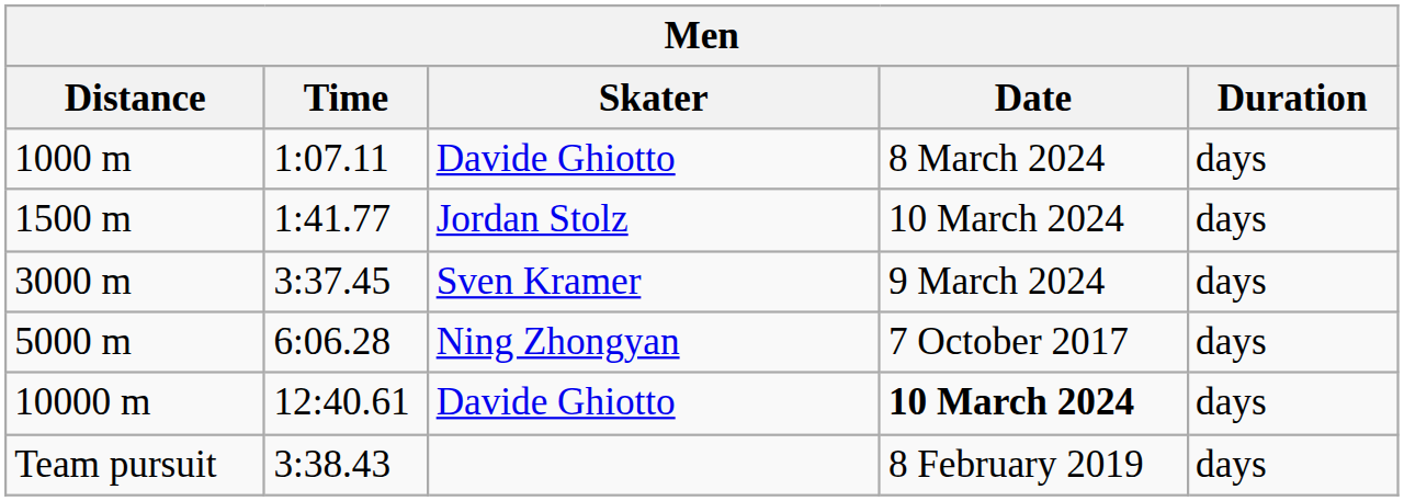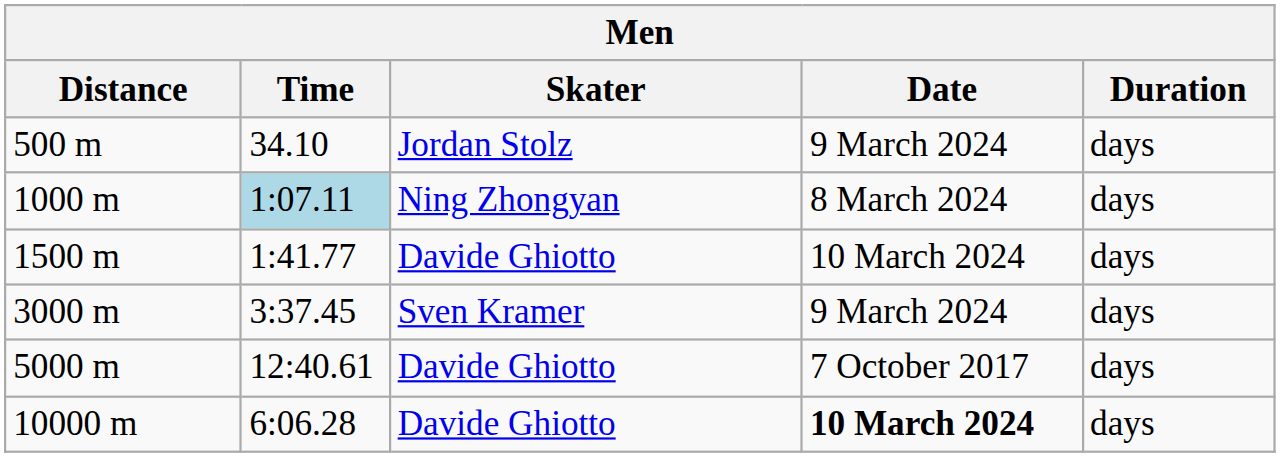 <table class="wikitable">
 <tr>
 <th colspan="5">Men</th>
 </tr>
 <tr>
 <th style="width:100px">Distance</th>
 <th style="width:60px">Time</th>
 <th style="width:180px">Skater</th>
 <th style="width:120px">Date</th>
 <th style="width:80px">Duration</th>
 </tr>
 <tr>
+<td>500 m</td>
+<td>34.10</td>
+<td> <a href='#'>Jordan Stolz</a></td>
+<td>9 March 2024</td>
+<td> days</td>
+</tr>
+<tr>
 <td>1000 m</td>
-<td>1:07.11</td>
-<td> <a href='#'>Davide Ghiotto</a></td>
+<td style="background: lightblue;">1:07.11</td>
+<td> <a href='#'>Ning Zhongyan</a></td>
 <td>8 March 2024</td>
 <td> days</td>
 </tr>
 <tr>
 <td>1500 m</td>
 <td>1:41.77</td>
-<td> <a href='#'>Jordan Stolz</a></td>
+<td> <a href='#'>Davide Ghiotto</a></td>
 <td>10 March 2024</td>
 <td> days</td>
 </tr>
 <tr>
 <td>3000 m</td>
 <td>3:37.45</td>
 <td> <a href='#'>Sven Kramer</a></td>
 <td>9 March 2024</td>
 <td> days</td>
 </tr>
 <tr>
 <td>5000 m</td>
-<td>6:06.28</td>
-<td> <a href='#'>Ning Zhongyan</a></td>
+<td>12:40.61</td>
+<td> <a href='#'>Davide Ghiotto</a></td>
 <td>7 October 2017</td>
 <td> days</td>
 </tr>
 <tr>
 <td>10000 m</td>
-<td>12:40.61</td>
+<td>6:06.28</td>
 <td> <a href='#'>Davide Ghiotto</a></td>
 <td><strong>10 March 2024</strong></td>
 <td> days</td>
 </tr>
-<tr>
-<td>Team pursuit</td>
-<td>3:38.43</td>
-<td></td>
-<td>8 February 2019</td>
-<td> days</td>
-</tr>
 </table>
